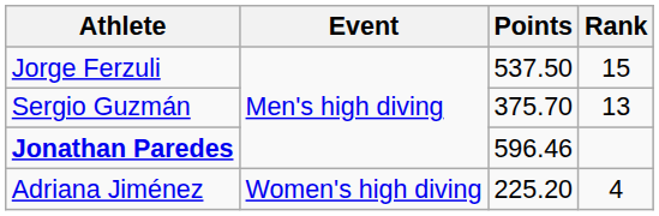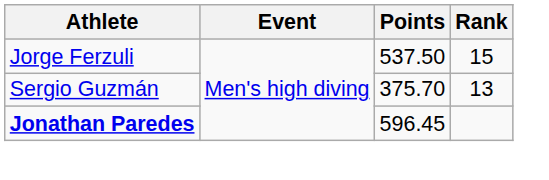 <table class=wikitable style="font-size:90%;">
 <tr>
 <th>Athlete</th>
 <th>Event</th>
 <th>Points</th>
 <th>Rank</th>
 </tr>
 <tr align=center>
 <td align=left><a href='#'>Jorge Ferzuli</a></td>
 <td align=left rowspan=3><a href='#'>Men's high diving</a></td>
 <td>537.50</td>
 <td>15</td>
 </tr>
 <tr align=center>
 <td align=left><a href='#'>Sergio Guzmán</a></td>
 <td>375.70</td>
 <td>13</td>
 </tr>
 <tr align=center>
 <td align=left><strong><a href='#'>Jonathan Paredes</a></strong></td>
-<td>596.46</td>
+<td>596.45</td>
 <td></td>
 </tr>
-<tr align=center>
-<td align=left><a href='#'>Adriana Jiménez</a></td>
-<td align=left><a href='#'>Women's high diving</a></td>
-<td>225.20</td>
-<td>4</td>
-</tr>
 </table>
